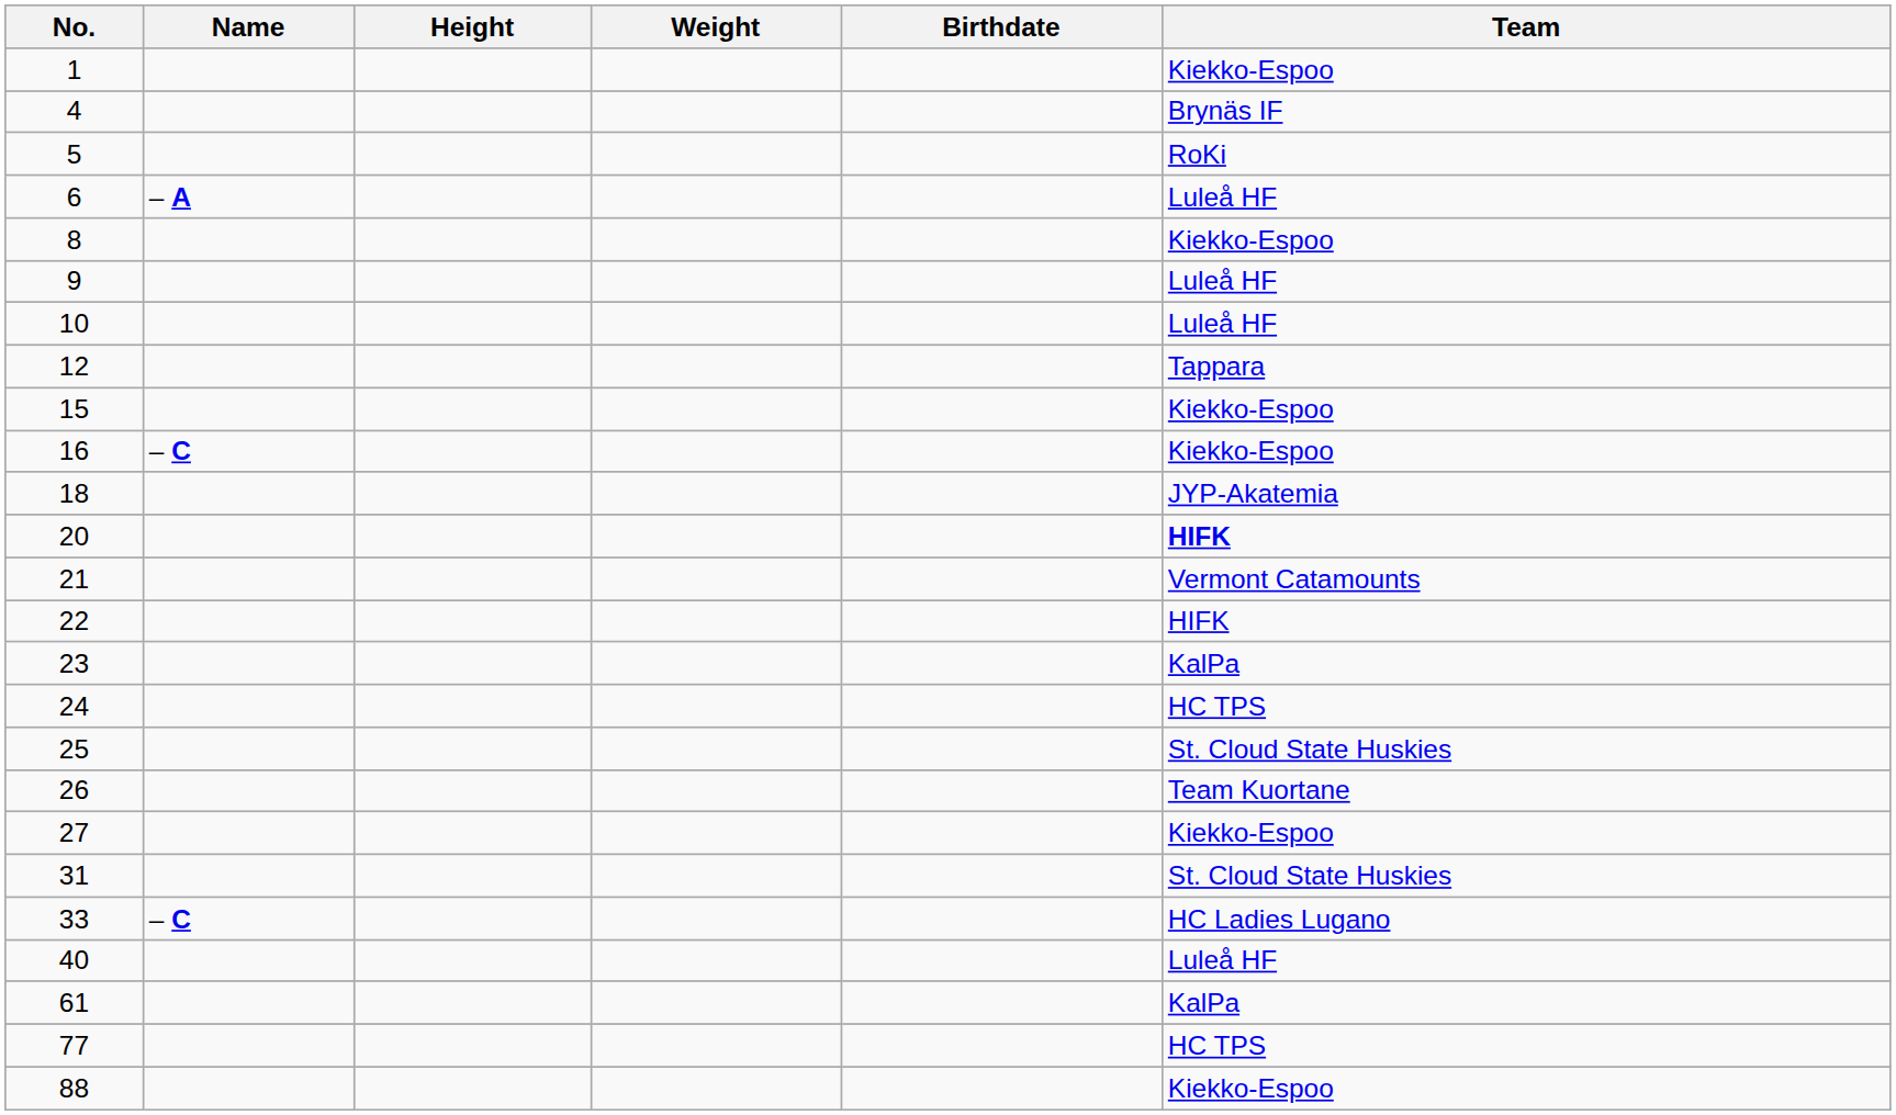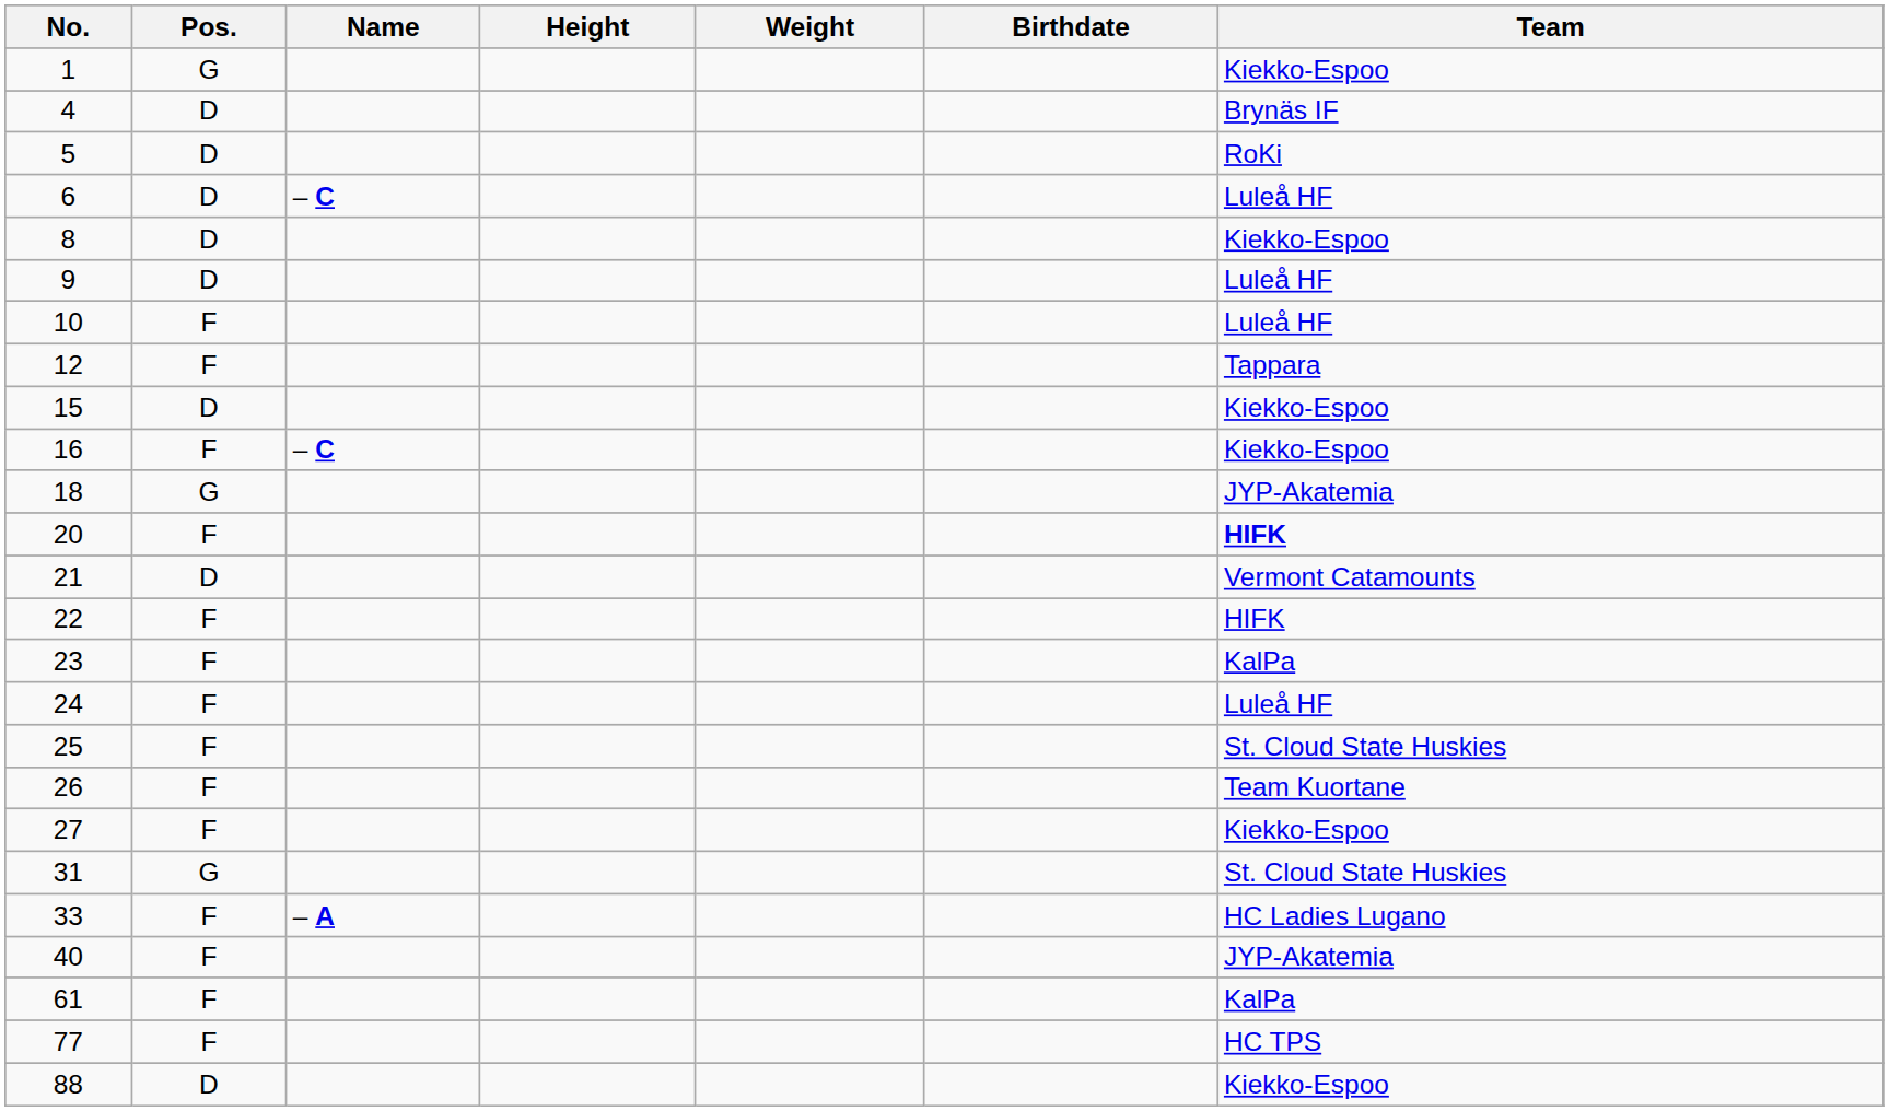 <table class="wikitable sortable" width="80%" style="font-size: 90%; text-align: center;">
 <tr>
 <th>No.</th>
+<th>Pos.</th>
 <th>Name</th>
 <th>Height</th>
 <th>Weight</th>
 <th>Birthdate</th>
 <th>Team</th>
 </tr>
 <tr>
 <td>1</td>
+<td>G</td>
 <td align=left></td>
 <td></td>
 <td></td>
 <td></td>
 <td style="text-align:left;"> <a href='#'>Kiekko-Espoo</a></td>
 </tr>
 <tr>
 <td>4</td>
+<td>D</td>
 <td align=left></td>
 <td></td>
 <td></td>
 <td></td>
 <td style="text-align:left;"> <a href='#'>Brynäs IF</a></td>
 </tr>
 <tr>
 <td>5</td>
+<td>D</td>
 <td align=left></td>
 <td></td>
 <td></td>
 <td></td>
 <td style="text-align:left;"> <a href='#'>RoKi</a></td>
 </tr>
 <tr>
 <td>6</td>
-<td align=left> – <strong><a href='#'>A</a></strong></td>
+<td>D</td>
+<td align=left> – <strong><a href='#'>C</a></strong></td>
 <td></td>
 <td></td>
 <td></td>
 <td style="text-align:left;"> <a href='#'>Luleå HF</a></td>
 </tr>
 <tr>
 <td>8</td>
+<td>D</td>
 <td align=left></td>
 <td></td>
 <td></td>
 <td></td>
 <td style="text-align:left;"> <a href='#'>Kiekko-Espoo</a></td>
 </tr>
 <tr>
 <td>9</td>
+<td>D</td>
 <td align=left></td>
 <td></td>
 <td></td>
 <td></td>
 <td style="text-align:left;"> <a href='#'>Luleå HF</a></td>
 </tr>
 <tr>
 <td>10</td>
+<td>F</td>
 <td align=left></td>
 <td></td>
 <td></td>
 <td></td>
 <td style="text-align:left;"> <a href='#'>Luleå HF</a></td>
 </tr>
 <tr>
 <td>12</td>
+<td>F</td>
 <td align=left></td>
 <td></td>
 <td></td>
 <td></td>
 <td style="text-align:left;"> <a href='#'>Tappara</a></td>
 </tr>
 <tr>
 <td>15</td>
+<td>D</td>
 <td align=left></td>
 <td></td>
 <td></td>
 <td></td>
 <td style="text-align:left;"> <a href='#'>Kiekko-Espoo</a></td>
 </tr>
 <tr>
 <td>16</td>
+<td>F</td>
 <td align=left> – <strong><a href='#'>C</a></strong></td>
 <td></td>
 <td></td>
 <td></td>
 <td style="text-align:left;"> <a href='#'>Kiekko-Espoo</a></td>
 </tr>
 <tr>
 <td>18</td>
+<td>G</td>
 <td align=left></td>
 <td></td>
 <td></td>
 <td></td>
 <td style="text-align:left;"> <a href='#'>JYP-Akatemia</a></td>
 </tr>
 <tr>
 <td>20</td>
+<td>F</td>
 <td align=left></td>
 <td></td>
 <td></td>
 <td></td>
 <td style="text-align:left;"><strong> <a href='#'>HIFK</a></strong></td>
 </tr>
 <tr>
 <td>21</td>
+<td>D</td>
 <td align=left></td>
 <td></td>
 <td></td>
 <td></td>
 <td style="text-align:left;"> <a href='#'>Vermont Catamounts</a></td>
 </tr>
 <tr>
 <td>22</td>
+<td>F</td>
 <td align=left></td>
 <td></td>
 <td></td>
 <td></td>
 <td style="text-align:left;"> <a href='#'>HIFK</a></td>
 </tr>
 <tr>
 <td>23</td>
+<td>F</td>
 <td align=left></td>
 <td></td>
 <td></td>
 <td></td>
 <td style="text-align:left;"> <a href='#'>KalPa</a></td>
 </tr>
 <tr>
 <td>24</td>
+<td>F</td>
 <td align=left></td>
 <td></td>
 <td></td>
 <td></td>
-<td style="text-align:left;"> <a href='#'>HC TPS</a></td>
+<td style="text-align:left;"> <a href='#'>Luleå HF</a></td>
 </tr>
 <tr>
 <td>25</td>
+<td>F</td>
 <td align=left></td>
 <td></td>
 <td></td>
 <td></td>
 <td style="text-align:left;"> <a href='#'>St. Cloud State Huskies</a></td>
 </tr>
 <tr>
 <td>26</td>
+<td>F</td>
 <td align=left></td>
 <td></td>
 <td></td>
 <td></td>
 <td style="text-align:left;"> <a href='#'>Team Kuortane</a></td>
 </tr>
 <tr>
 <td>27</td>
+<td>F</td>
 <td align=left></td>
 <td></td>
 <td></td>
 <td></td>
 <td style="text-align:left;"> <a href='#'>Kiekko-Espoo</a></td>
 </tr>
 <tr>
 <td>31</td>
+<td>G</td>
 <td align=left></td>
 <td></td>
 <td></td>
 <td></td>
 <td style="text-align:left;"> <a href='#'>St. Cloud State Huskies</a></td>
 </tr>
 <tr>
 <td>33</td>
-<td align=left> – <strong><a href='#'>C</a></strong></td>
+<td>F</td>
+<td align=left> – <strong><a href='#'>A</a></strong></td>
 <td></td>
 <td></td>
 <td></td>
 <td style="text-align:left;"> <a href='#'>HC Ladies Lugano</a></td>
 </tr>
 <tr>
 <td>40</td>
+<td>F</td>
 <td align=left></td>
 <td></td>
 <td></td>
 <td></td>
-<td style="text-align:left;"> <a href='#'>Luleå HF</a></td>
+<td style="text-align:left;"> <a href='#'>JYP-Akatemia</a></td>
 </tr>
 <tr>
 <td>61</td>
+<td>F</td>
 <td align=left></td>
 <td></td>
 <td></td>
 <td></td>
 <td style="text-align:left;"> <a href='#'>KalPa</a></td>
 </tr>
 <tr>
 <td>77</td>
+<td>F</td>
 <td align=left></td>
 <td></td>
 <td></td>
 <td></td>
 <td style="text-align:left;"> <a href='#'>HC TPS</a></td>
 </tr>
 <tr>
 <td>88</td>
+<td>D</td>
 <td align=left></td>
 <td></td>
 <td></td>
 <td></td>
 <td style="text-align:left;"> <a href='#'>Kiekko-Espoo</a></td>
 </tr>
 </table>
